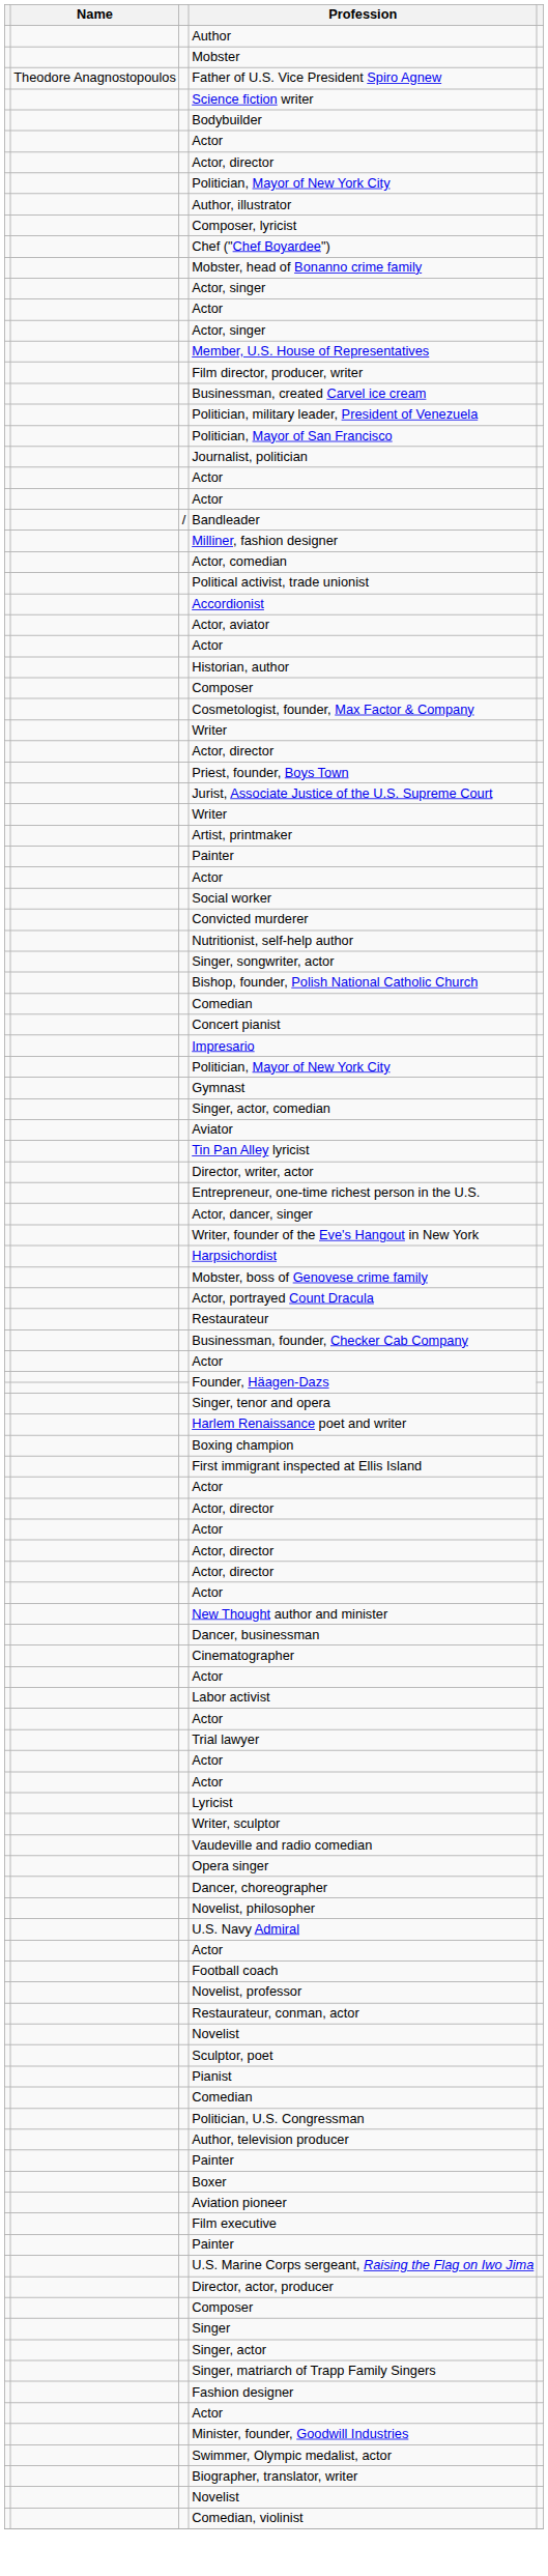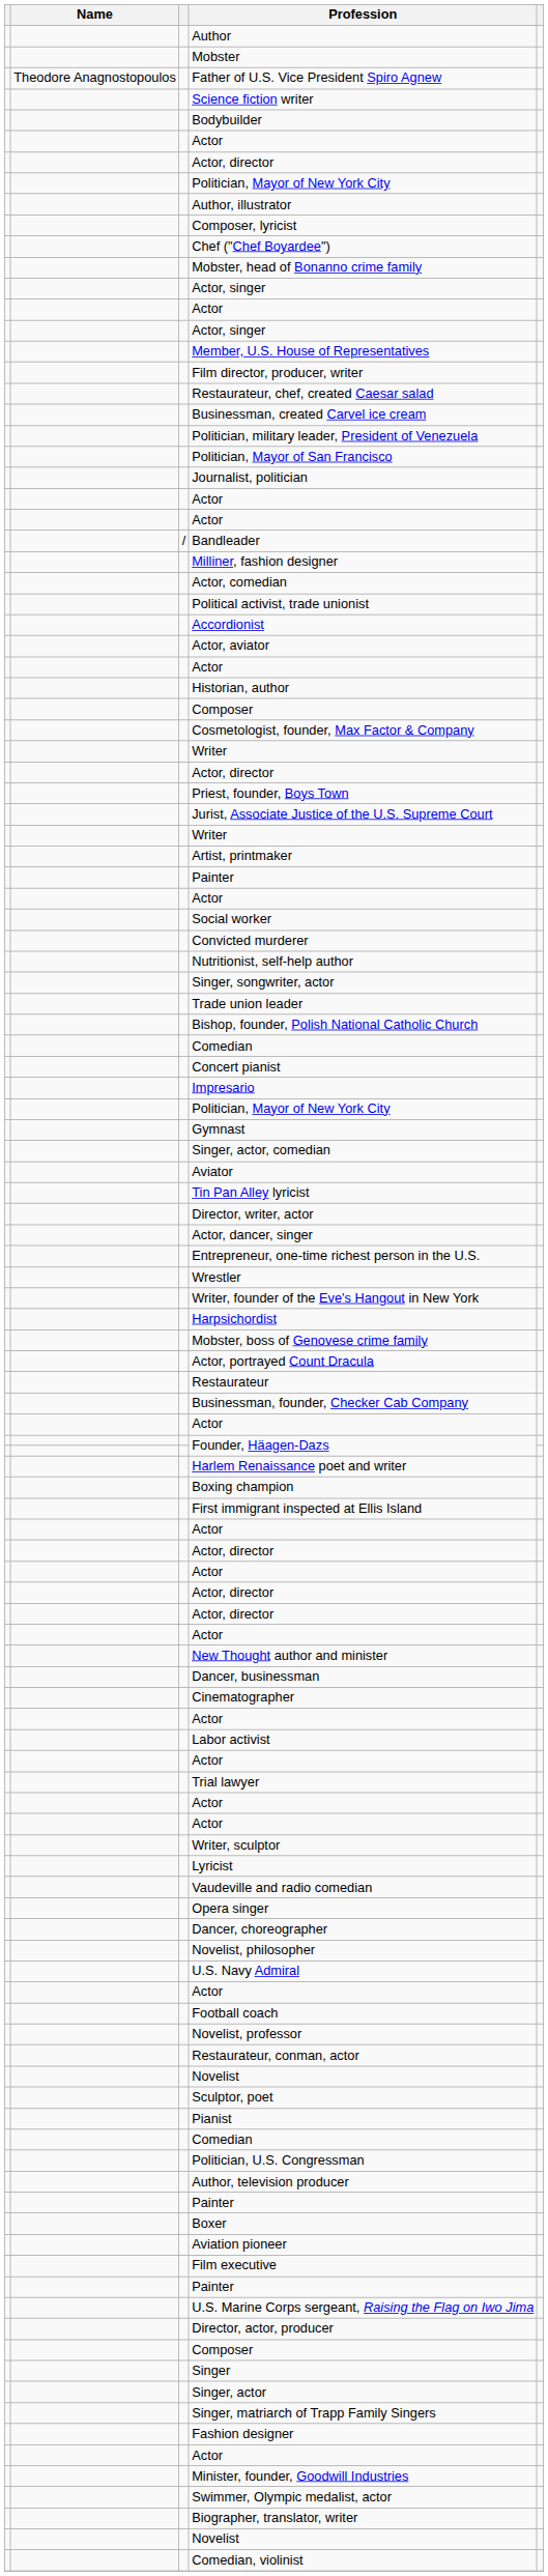 <table class="wikitable sortable plainrowheaders">
 <tr>
 <th scope=col></th>
 <th scope=col>Name</th>
 <th scope=col></th>
 <th scope=col class=unsortable>Profession</th>
 <th scope=col class=unsortable></th>
 </tr>
 <tr>
 <td></td>
 <td></td>
 <td></td>
 <td>Author</td>
 <td></td>
 </tr>
 <tr>
 <td></td>
 <td></td>
 <td></td>
 <td>Mobster</td>
 <td></td>
 </tr>
 <tr>
 <td></td>
 <td>Theodore Anagnostopoulos</td>
 <td></td>
 <td>Father of U.S. Vice President <a href='#'>Spiro Agnew</a></td>
 <td></td>
 </tr>
 <tr>
 <td></td>
 <td></td>
 <td></td>
 <td><a href='#'>Science fiction</a> writer</td>
 <td></td>
 </tr>
 <tr>
 <td></td>
 <td></td>
 <td></td>
 <td>Bodybuilder</td>
 <td></td>
 </tr>
 <tr>
 <td></td>
 <td></td>
 <td></td>
 <td>Actor</td>
 <td></td>
 </tr>
 <tr>
 <td></td>
 <td></td>
 <td></td>
 <td>Actor, director</td>
 <td></td>
 </tr>
 <tr>
 <td></td>
 <td></td>
 <td></td>
 <td>Politician, <a href='#'>Mayor of New York City</a></td>
 <td></td>
 </tr>
 <tr>
 <td></td>
 <td></td>
 <td></td>
 <td>Author, illustrator</td>
 <td></td>
 </tr>
 <tr>
 <td></td>
 <td></td>
 <td></td>
 <td>Composer, lyricist</td>
 <td></td>
 </tr>
 <tr>
 <td></td>
 <td></td>
 <td></td>
 <td>Chef ("<a href='#'>Chef Boyardee</a>")</td>
 <td></td>
 </tr>
 <tr>
 <td></td>
 <td></td>
 <td></td>
 <td>Mobster, head of <a href='#'>Bonanno crime family</a></td>
 <td></td>
 </tr>
 <tr>
 <td></td>
 <td></td>
 <td></td>
 <td>Actor, singer</td>
 <td></td>
 </tr>
 <tr>
 <td></td>
 <td></td>
 <td></td>
 <td>Actor</td>
 <td></td>
 </tr>
 <tr>
 <td></td>
 <td></td>
 <td></td>
 <td>Actor, singer</td>
 <td></td>
 </tr>
 <tr>
 <td></td>
 <td></td>
 <td></td>
 <td><a href='#'>Member, U.S. House of Representatives</a></td>
 <td></td>
 </tr>
 <tr>
 <td></td>
 <td></td>
 <td></td>
 <td>Film director, producer, writer</td>
+<td></td>
+</tr>
+<tr>
+<td></td>
+<td></td>
+<td></td>
+<td>Restaurateur, chef, created <a href='#'>Caesar salad</a></td>
 <td></td>
 </tr>
 <tr>
 <td></td>
 <td></td>
 <td></td>
 <td>Businessman, created <a href='#'>Carvel ice cream</a></td>
 <td></td>
 </tr>
 <tr>
 <td></td>
 <td></td>
 <td></td>
 <td>Politician, military leader, <a href='#'>President of Venezuela</a></td>
 <td></td>
 </tr>
 <tr>
 <td></td>
 <td></td>
 <td></td>
 <td>Politician, <a href='#'>Mayor of San Francisco</a></td>
 <td></td>
 </tr>
 <tr>
 <td></td>
 <td></td>
 <td></td>
 <td>Journalist, politician</td>
 <td></td>
 </tr>
 <tr>
 <td></td>
 <td></td>
 <td></td>
 <td>Actor</td>
 <td></td>
 </tr>
 <tr>
 <td></td>
 <td></td>
 <td></td>
 <td>Actor</td>
 <td></td>
 </tr>
 <tr>
 <td></td>
 <td></td>
 <td>/</td>
 <td>Bandleader</td>
 <td></td>
 </tr>
 <tr>
 <td></td>
 <td></td>
 <td></td>
 <td><a href='#'>Milliner</a>, fashion designer</td>
 <td></td>
 </tr>
 <tr>
 <td></td>
 <td></td>
 <td></td>
 <td>Actor, comedian</td>
 <td></td>
 </tr>
 <tr>
 <td></td>
 <td></td>
 <td></td>
 <td>Political activist, trade unionist</td>
 <td></td>
 </tr>
 <tr>
 <td></td>
 <td></td>
 <td></td>
 <td><a href='#'>Accordionist</a></td>
 <td></td>
 </tr>
 <tr>
 <td></td>
 <td></td>
 <td></td>
 <td>Actor, aviator</td>
 <td></td>
 </tr>
 <tr>
 <td></td>
 <td></td>
 <td></td>
 <td>Actor</td>
 <td></td>
 </tr>
 <tr>
 <td></td>
 <td></td>
 <td></td>
 <td>Historian, author</td>
 <td></td>
 </tr>
 <tr>
 <td></td>
 <td></td>
 <td></td>
 <td>Composer</td>
 <td></td>
 </tr>
 <tr>
 <td></td>
 <td></td>
 <td></td>
 <td>Cosmetologist, founder, <a href='#'>Max Factor & Company</a></td>
 <td></td>
 </tr>
 <tr>
 <td></td>
 <td></td>
 <td></td>
 <td>Writer</td>
 <td></td>
 </tr>
 <tr>
 <td></td>
 <td></td>
 <td></td>
 <td>Actor, director</td>
 <td></td>
 </tr>
 <tr>
 <td></td>
 <td></td>
 <td></td>
 <td>Priest, founder, <a href='#'>Boys Town</a></td>
 <td></td>
 </tr>
 <tr>
 <td></td>
 <td></td>
 <td></td>
 <td>Jurist, <a href='#'>Associate Justice of the U.S. Supreme Court</a></td>
 <td></td>
 </tr>
 <tr>
 <td></td>
 <td></td>
 <td></td>
 <td>Writer</td>
 <td></td>
 </tr>
 <tr>
 <td></td>
 <td></td>
 <td></td>
 <td>Artist, printmaker</td>
 <td></td>
 </tr>
 <tr>
 <td></td>
 <td></td>
 <td></td>
 <td>Painter</td>
 <td></td>
 </tr>
 <tr>
 <td></td>
 <td></td>
 <td></td>
 <td>Actor</td>
 <td></td>
 </tr>
 <tr>
 <td></td>
 <td></td>
 <td></td>
 <td>Social worker</td>
 <td></td>
 </tr>
 <tr>
 <td></td>
 <td></td>
 <td></td>
 <td>Convicted murderer</td>
 <td></td>
 </tr>
 <tr>
 <td></td>
 <td></td>
 <td></td>
 <td>Nutritionist, self-help author</td>
 <td></td>
 </tr>
 <tr>
 <td></td>
 <td></td>
 <td></td>
 <td>Singer, songwriter, actor</td>
 <td></td>
 </tr>
 <tr>
 <td></td>
 <td></td>
 <td></td>
+<td>Trade union leader</td>
+<td></td>
+</tr>
+<tr>
+<td></td>
+<td></td>
+<td></td>
 <td>Bishop, founder, <a href='#'>Polish National Catholic Church</a></td>
 <td></td>
 </tr>
 <tr>
 <td></td>
 <td></td>
 <td></td>
 <td>Comedian</td>
 <td></td>
 </tr>
 <tr>
 <td></td>
 <td></td>
 <td></td>
 <td>Concert pianist</td>
 <td></td>
 </tr>
 <tr>
 <td></td>
 <td></td>
 <td></td>
 <td><a href='#'>Impresario</a></td>
 <td></td>
 </tr>
 <tr>
 <td></td>
 <td></td>
 <td></td>
 <td>Politician, <a href='#'>Mayor of New York City</a></td>
 <td></td>
 </tr>
 <tr>
 <td></td>
 <td></td>
 <td></td>
 <td>Gymnast</td>
 <td></td>
 </tr>
 <tr>
 <td></td>
 <td></td>
 <td></td>
 <td>Singer, actor, comedian</td>
 <td></td>
 </tr>
 <tr>
 <td></td>
 <td></td>
 <td></td>
 <td>Aviator</td>
 <td></td>
 </tr>
 <tr>
 <td></td>
 <td></td>
 <td></td>
 <td><a href='#'>Tin Pan Alley</a> lyricist</td>
 <td></td>
 </tr>
 <tr>
 <td></td>
 <td></td>
 <td></td>
 <td>Director, writer, actor</td>
 <td></td>
 </tr>
 <tr>
 <td></td>
 <td></td>
 <td></td>
+<td>Actor, dancer, singer</td>
+<td></td>
+</tr>
+<tr>
+<td></td>
+<td></td>
+<td></td>
 <td>Entrepreneur, one-time richest person in the U.S.</td>
 <td></td>
 </tr>
 <tr>
 <td></td>
 <td></td>
 <td></td>
-<td>Actor, dancer, singer</td>
+<td>Wrestler</td>
 <td></td>
 </tr>
 <tr>
 <td></td>
 <td></td>
 <td></td>
 <td>Writer, founder of the <a href='#'>Eve's Hangout</a> in New York</td>
 <td></td>
 </tr>
 <tr>
 <td></td>
 <td></td>
 <td></td>
 <td><a href='#'>Harpsichordist</a></td>
 <td></td>
 </tr>
 <tr>
 <td></td>
 <td></td>
 <td></td>
 <td>Mobster, boss of <a href='#'>Genovese crime family</a></td>
 <td></td>
 </tr>
 <tr>
 <td></td>
 <td></td>
 <td></td>
 <td>Actor, portrayed <a href='#'>Count Dracula</a></td>
 <td></td>
 </tr>
 <tr>
 <td></td>
 <td></td>
 <td></td>
 <td>Restaurateur</td>
 <td></td>
 </tr>
 <tr>
 <td></td>
 <td></td>
 <td></td>
 <td>Businessman, founder, <a href='#'>Checker Cab Company</a></td>
 <td></td>
 </tr>
 <tr>
 <td></td>
 <td></td>
 <td></td>
 <td>Actor</td>
 <td></td>
 </tr>
 <tr>
 <td></td>
 <td></td>
 <td></td>
 <td rowspan=2>Founder, <a href='#'>Häagen-Dazs</a></td>
 <td></td>
 </tr>
 <tr>
 <td></td>
 <td></td>
 <td></td>
-<td></td>
-</tr>
-<tr>
-<td></td>
-<td></td>
-<td></td>
-<td>Singer, tenor and opera</td>
 <td></td>
 </tr>
 <tr>
 <td></td>
 <td></td>
 <td></td>
 <td><a href='#'>Harlem Renaissance</a> poet and writer</td>
 <td></td>
 </tr>
 <tr>
 <td></td>
 <td></td>
 <td></td>
 <td>Boxing champion</td>
 <td></td>
 </tr>
 <tr>
 <td></td>
 <td></td>
 <td></td>
 <td>First immigrant inspected at Ellis Island</td>
 <td></td>
 </tr>
 <tr>
 <td></td>
 <td></td>
 <td></td>
 <td>Actor</td>
 <td></td>
 </tr>
 <tr>
 <td></td>
 <td></td>
 <td></td>
 <td>Actor, director</td>
 <td></td>
 </tr>
 <tr>
 <td></td>
 <td></td>
 <td></td>
 <td>Actor</td>
 <td></td>
 </tr>
 <tr>
 <td></td>
 <td></td>
 <td></td>
 <td>Actor, director</td>
 <td></td>
 </tr>
 <tr>
 <td></td>
 <td></td>
 <td></td>
 <td>Actor, director</td>
 <td></td>
 </tr>
 <tr>
 <td></td>
 <td></td>
 <td></td>
 <td>Actor</td>
 <td></td>
 </tr>
 <tr>
 <td></td>
 <td></td>
 <td></td>
 <td><a href='#'>New Thought</a> author and minister</td>
 <td></td>
 </tr>
 <tr>
 <td></td>
 <td></td>
 <td></td>
 <td>Dancer, businessman</td>
 <td></td>
 </tr>
 <tr>
 <td></td>
 <td></td>
 <td></td>
 <td>Cinematographer</td>
 <td></td>
 </tr>
 <tr>
 <td></td>
 <td></td>
 <td></td>
 <td>Actor</td>
 <td></td>
 </tr>
 <tr>
 <td></td>
 <td></td>
 <td></td>
 <td>Labor activist</td>
 <td></td>
 </tr>
 <tr>
 <td></td>
 <td></td>
 <td></td>
 <td>Actor</td>
 <td></td>
 </tr>
 <tr>
 <td></td>
 <td></td>
 <td></td>
 <td>Trial lawyer</td>
 <td></td>
 </tr>
 <tr>
 <td></td>
 <td></td>
 <td></td>
 <td>Actor</td>
 <td></td>
 </tr>
 <tr>
 <td></td>
 <td></td>
 <td></td>
 <td>Actor</td>
 <td></td>
 </tr>
 <tr>
 <td></td>
 <td></td>
 <td></td>
-<td>Lyricist</td>
+<td>Writer, sculptor</td>
 <td></td>
 </tr>
 <tr>
 <td></td>
 <td></td>
 <td></td>
-<td>Writer, sculptor</td>
+<td>Lyricist</td>
 <td></td>
 </tr>
 <tr>
 <td></td>
 <td></td>
 <td></td>
 <td>Vaudeville and radio comedian</td>
 <td></td>
 </tr>
 <tr>
 <td></td>
 <td></td>
 <td></td>
 <td>Opera singer</td>
 <td></td>
 </tr>
 <tr>
 <td></td>
 <td></td>
 <td></td>
 <td>Dancer, choreographer</td>
 <td></td>
 </tr>
 <tr>
 <td></td>
 <td></td>
 <td></td>
 <td>Novelist, philosopher</td>
 <td></td>
 </tr>
 <tr>
 <td></td>
 <td></td>
 <td></td>
 <td>U.S. Navy <a href='#'>Admiral</a></td>
 <td></td>
 </tr>
 <tr>
 <td></td>
 <td></td>
 <td></td>
 <td>Actor</td>
 <td></td>
 </tr>
 <tr>
 <td></td>
 <td></td>
 <td></td>
 <td>Football coach</td>
 <td></td>
 </tr>
 <tr>
 <td></td>
 <td></td>
 <td></td>
 <td>Novelist, professor</td>
 <td></td>
 </tr>
 <tr>
 <td></td>
 <td></td>
 <td></td>
 <td>Restaurateur, conman, actor</td>
 <td></td>
 </tr>
 <tr>
 <td></td>
 <td></td>
 <td></td>
 <td>Novelist</td>
 <td></td>
 </tr>
 <tr>
 <td></td>
 <td></td>
 <td></td>
 <td>Sculptor, poet</td>
 <td></td>
 </tr>
 <tr>
 <td></td>
 <td></td>
 <td></td>
 <td>Pianist</td>
 <td></td>
 </tr>
 <tr>
 <td></td>
 <td></td>
 <td></td>
 <td>Comedian</td>
 <td></td>
 </tr>
 <tr>
 <td></td>
 <td></td>
 <td></td>
 <td>Politician, U.S. Congressman</td>
 <td></td>
 </tr>
 <tr>
 <td></td>
 <td></td>
 <td></td>
 <td>Author, television producer</td>
 <td></td>
 </tr>
 <tr>
 <td></td>
 <td></td>
 <td></td>
 <td>Painter</td>
 <td></td>
 </tr>
 <tr>
 <td></td>
 <td></td>
 <td></td>
 <td>Boxer</td>
 <td></td>
 </tr>
 <tr>
 <td></td>
 <td></td>
 <td></td>
 <td>Aviation pioneer</td>
 <td></td>
 </tr>
 <tr>
 <td></td>
 <td></td>
 <td></td>
 <td>Film executive</td>
 <td></td>
 </tr>
 <tr>
 <td></td>
 <td></td>
 <td></td>
 <td>Painter</td>
 <td></td>
 </tr>
 <tr>
 <td></td>
 <td></td>
 <td></td>
 <td>U.S. Marine Corps sergeant, <em><a href='#'>Raising the Flag on Iwo Jima</a></em></td>
 <td></td>
 </tr>
 <tr>
 <td></td>
 <td></td>
 <td></td>
 <td>Director, actor, producer</td>
 <td></td>
 </tr>
 <tr>
 <td></td>
 <td></td>
 <td></td>
 <td>Composer</td>
 <td></td>
 </tr>
 <tr>
 <td></td>
 <td></td>
 <td></td>
 <td>Singer</td>
 <td></td>
 </tr>
 <tr>
 <td></td>
 <td></td>
 <td></td>
 <td>Singer, actor</td>
 <td></td>
 </tr>
 <tr>
 <td></td>
 <td></td>
 <td></td>
 <td>Singer, matriarch of Trapp Family Singers</td>
 <td></td>
 </tr>
 <tr>
 <td></td>
 <td></td>
 <td></td>
 <td>Fashion designer</td>
 <td></td>
 </tr>
 <tr>
 <td></td>
 <td></td>
 <td></td>
 <td>Actor</td>
 <td></td>
 </tr>
 <tr>
 <td></td>
 <td></td>
 <td></td>
 <td>Minister, founder, <a href='#'>Goodwill Industries</a></td>
 <td></td>
 </tr>
 <tr>
 <td></td>
 <td></td>
 <td></td>
 <td>Swimmer, Olympic medalist, actor</td>
 <td></td>
 </tr>
 <tr>
 <td></td>
 <td></td>
 <td></td>
 <td>Biographer, translator, writer</td>
 <td></td>
 </tr>
 <tr>
 <td></td>
 <td></td>
 <td></td>
 <td>Novelist</td>
 <td></td>
 </tr>
 <tr>
 <td></td>
 <td></td>
 <td></td>
 <td>Comedian, violinist</td>
 <td></td>
 </tr>
 <tr>
 </tr>
 </table>
